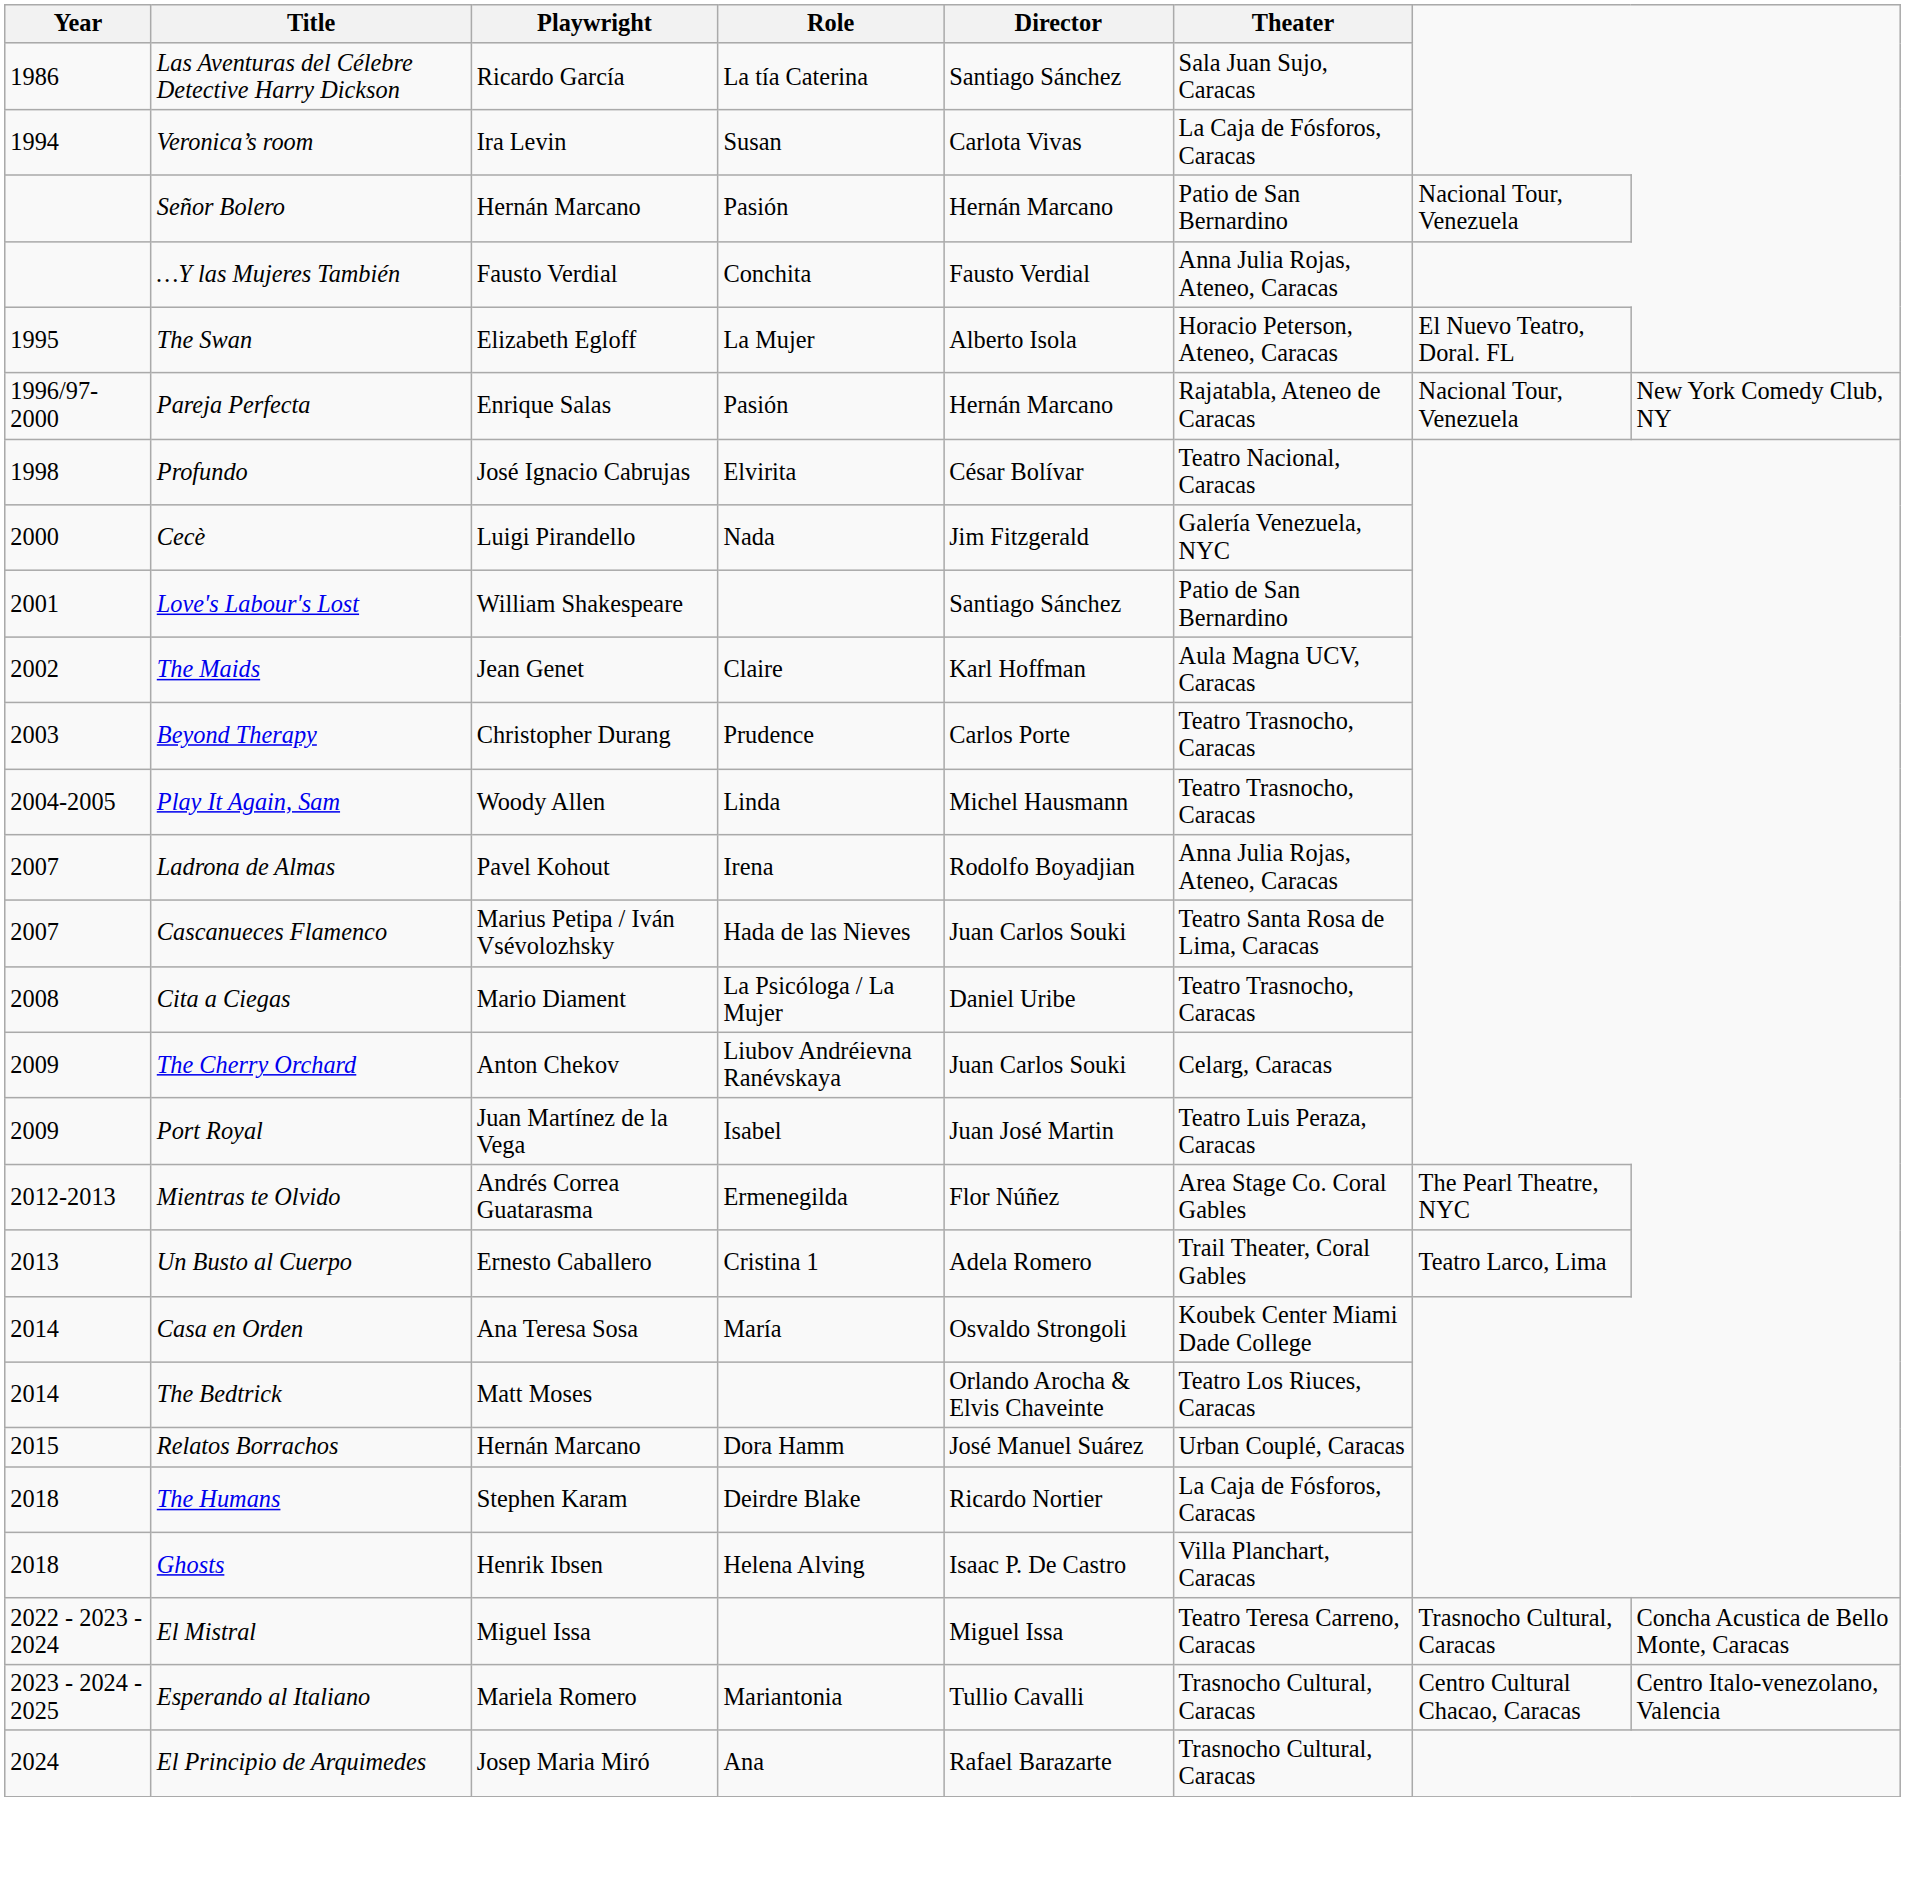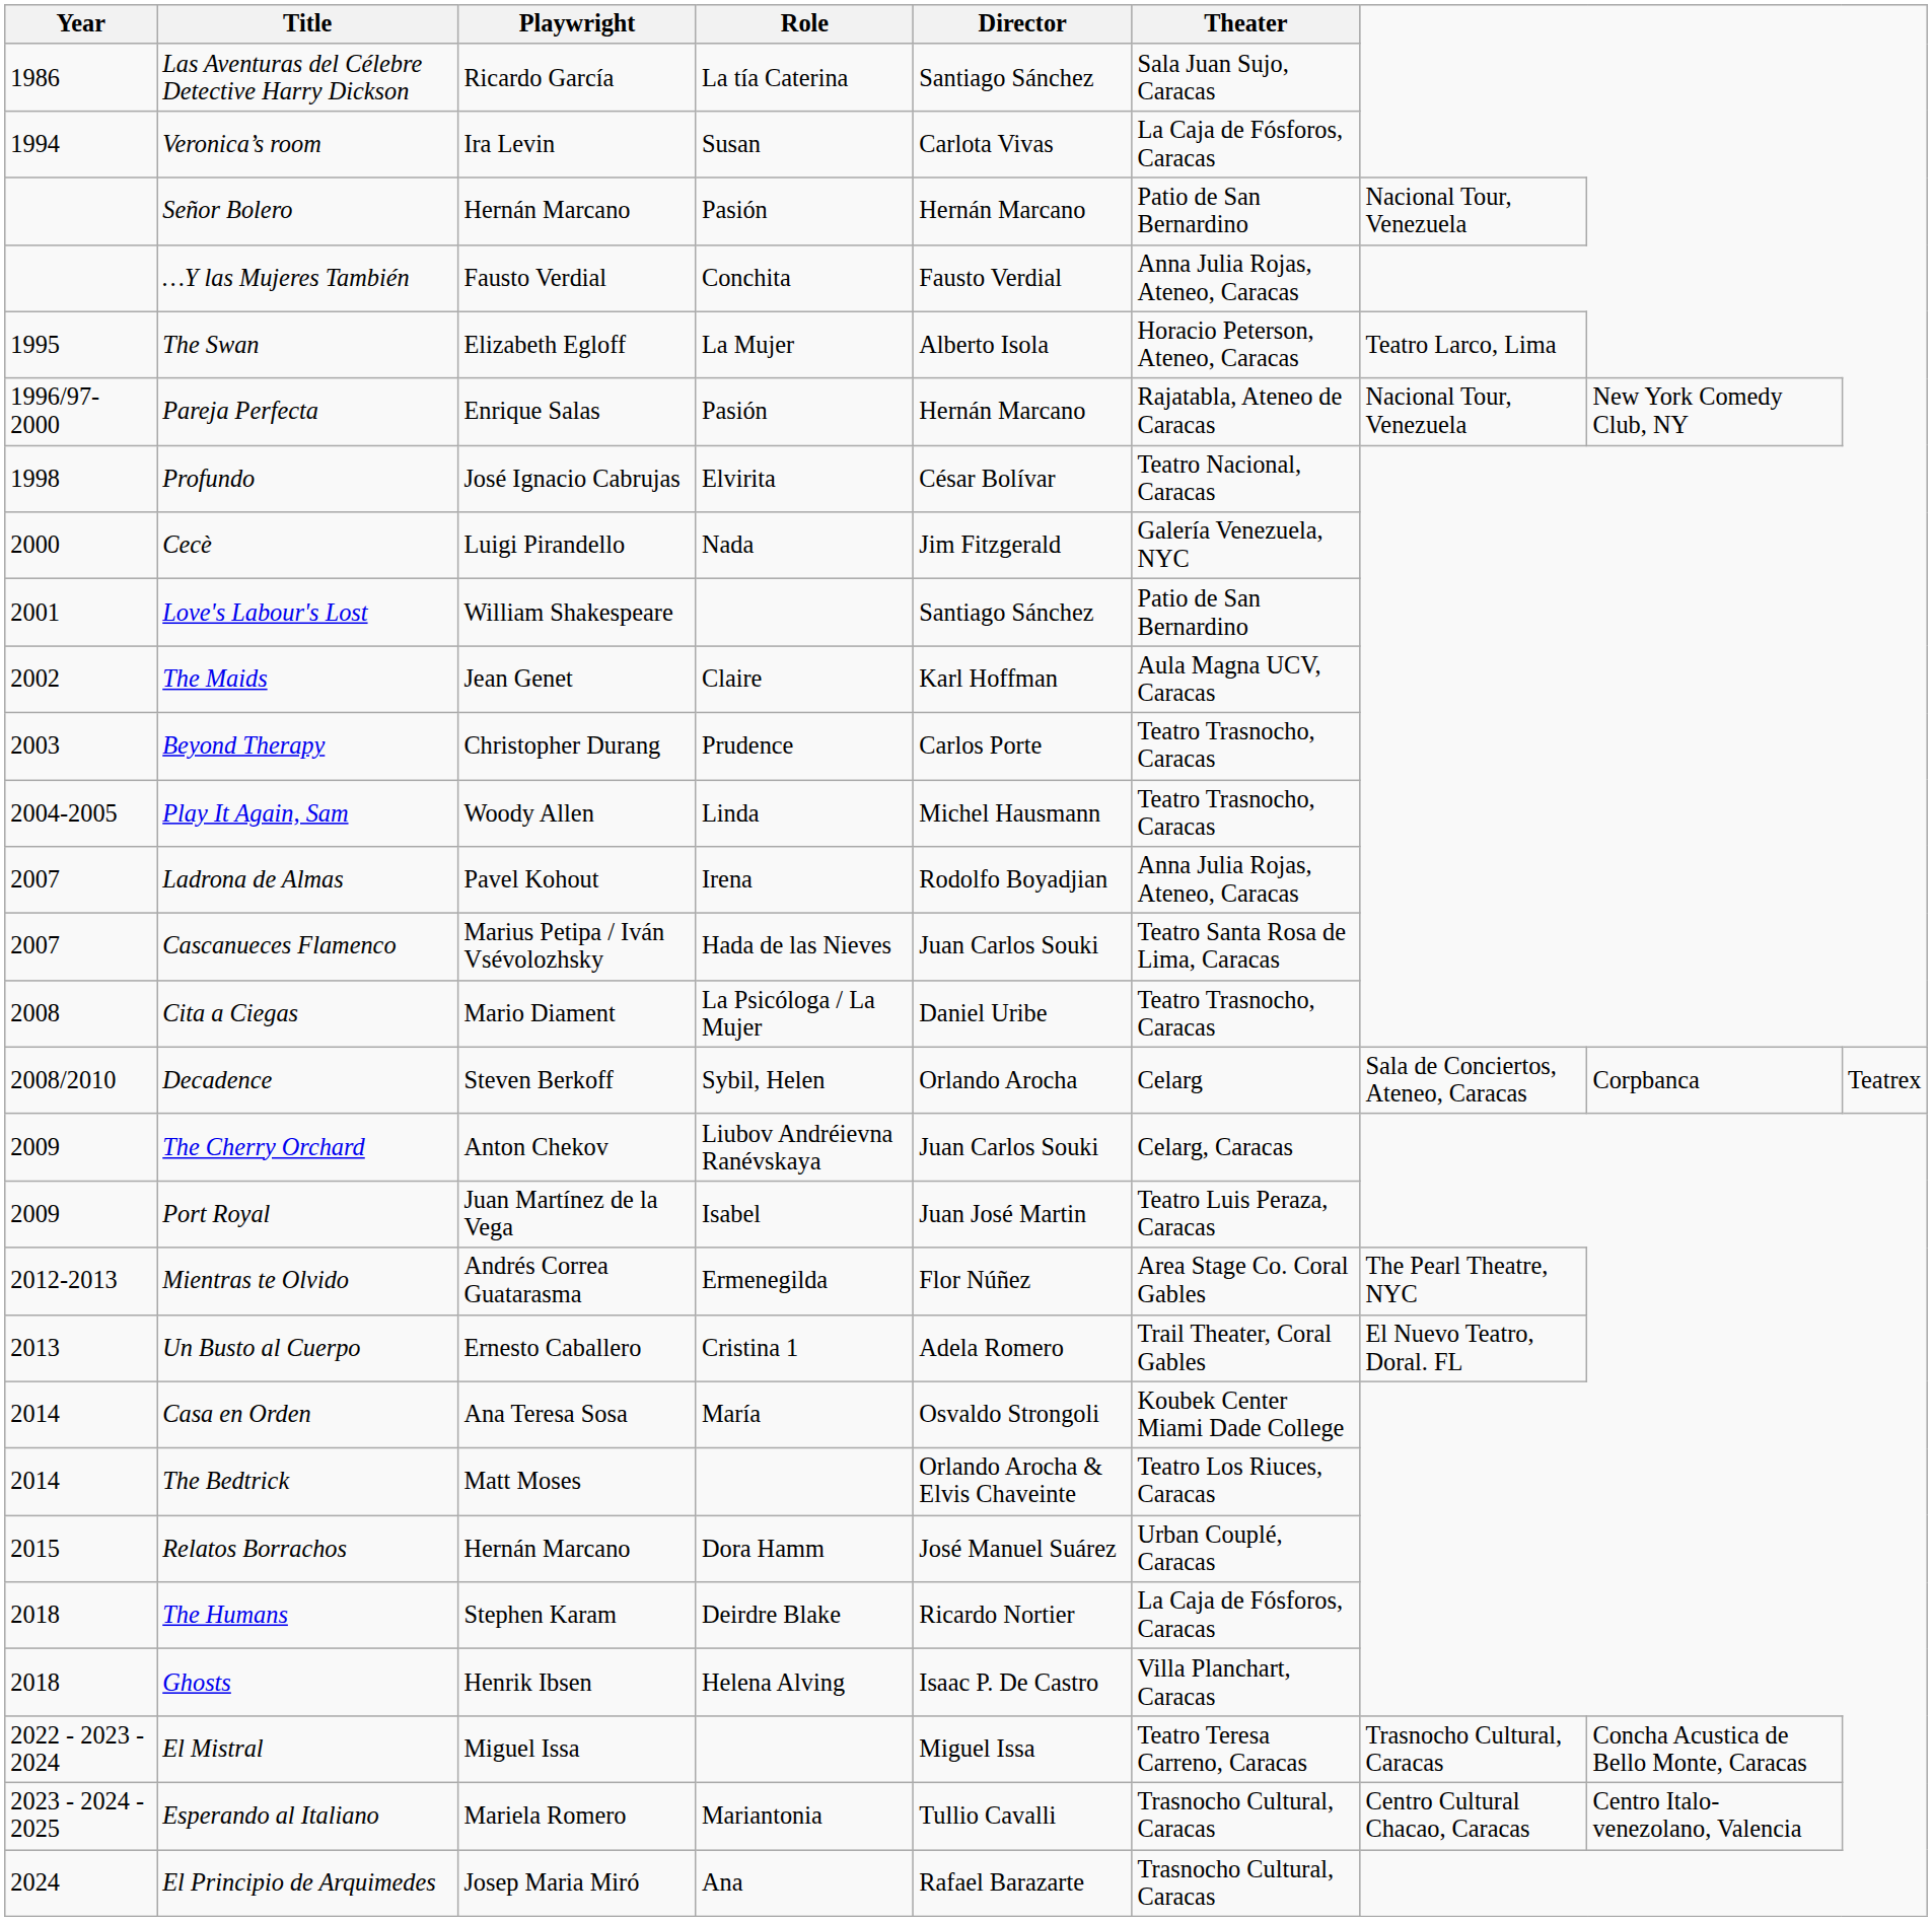 <table class="wikitable sortable">
 <tr>
 <th>Year</th>
 <th>Title</th>
 <th>Playwright</th>
 <th>Role</th>
 <th>Director</th>
 <th>Theater</th>
 </tr>
 <tr>
 <td>1986</td>
 <td><em>Las Aventuras del Célebre Detective Harry Dickson</em></td>
 <td>Ricardo García</td>
 <td>La tía Caterina</td>
 <td>Santiago Sánchez</td>
 <td>Sala Juan Sujo, Caracas</td>
 </tr>
 <tr>
 <td>1994</td>
 <td><em>Veronica’s room</em></td>
 <td>Ira Levin</td>
 <td>Susan</td>
 <td>Carlota Vivas</td>
 <td>La Caja de Fósforos, Caracas</td>
 </tr>
 <tr>
 <td></td>
 <td><em>Señor Bolero</em></td>
 <td>Hernán Marcano</td>
 <td>Pasión</td>
 <td>Hernán Marcano</td>
 <td>Patio de San Bernardino</td>
 <td>Nacional Tour, Venezuela</td>
 </tr>
 <tr>
 <td></td>
 <td><em>…Y las Mujeres También</em></td>
 <td>Fausto Verdial</td>
 <td>Conchita</td>
 <td>Fausto Verdial</td>
 <td>Anna Julia Rojas, Ateneo, Caracas</td>
 </tr>
 <tr>
 <td>1995</td>
 <td><em>The Swan</em></td>
 <td>Elizabeth Egloff</td>
 <td>La Mujer</td>
 <td>Alberto Isola</td>
 <td>Horacio Peterson, Ateneo, Caracas</td>
-<td>El Nuevo Teatro, Doral. FL</td>
+<td>Teatro Larco, Lima</td>
 </tr>
 <tr>
 <td>1996/97- 2000</td>
 <td><em>Pareja Perfecta</em></td>
 <td>Enrique Salas</td>
 <td>Pasión</td>
 <td>Hernán Marcano</td>
 <td>Rajatabla, Ateneo de Caracas</td>
 <td>Nacional Tour, Venezuela</td>
 <td>New York Comedy Club, NY</td>
 </tr>
 <tr>
 <td>1998</td>
 <td><em>Profundo</em></td>
 <td>José Ignacio Cabrujas</td>
 <td>Elvirita</td>
 <td>César Bolívar</td>
 <td>Teatro Nacional, Caracas</td>
 </tr>
 <tr>
 <td>2000</td>
 <td><em>Cecè</em></td>
 <td>Luigi Pirandello</td>
 <td>Nada</td>
 <td>Jim Fitzgerald</td>
 <td>Galería Venezuela, NYC</td>
 </tr>
 <tr>
 <td>2001</td>
 <td><em><a href='#'>Love's Labour's Lost</a></em></td>
 <td>William Shakespeare</td>
 <td></td>
 <td>Santiago Sánchez</td>
 <td>Patio de San Bernardino</td>
 </tr>
 <tr>
 <td>2002</td>
 <td><em><a href='#'>The Maids</a></em></td>
 <td>Jean Genet</td>
 <td>Claire</td>
 <td>Karl Hoffman</td>
 <td>Aula Magna UCV, Caracas</td>
 </tr>
 <tr>
 <td>2003</td>
 <td><em><a href='#'>Beyond Therapy</a></em></td>
 <td>Christopher Durang</td>
 <td>Prudence</td>
 <td>Carlos Porte</td>
 <td>Teatro Trasnocho, Caracas</td>
 </tr>
 <tr>
 <td>2004-2005</td>
 <td><em><a href='#'>Play It Again, Sam</a></em></td>
 <td>Woody Allen</td>
 <td>Linda</td>
 <td>Michel Hausmann</td>
 <td>Teatro Trasnocho, Caracas</td>
 </tr>
 <tr>
 <td>2007</td>
 <td><em>Ladrona de Almas</em></td>
 <td>Pavel Kohout</td>
 <td>Irena</td>
 <td>Rodolfo Boyadjian</td>
 <td>Anna Julia Rojas, Ateneo, Caracas</td>
 </tr>
 <tr>
 <td>2007</td>
 <td><em>Cascanueces Flamenco</em></td>
 <td>Marius Petipa / Iván Vsévolozhsky</td>
 <td>Hada de las Nieves</td>
 <td>Juan Carlos Souki</td>
 <td>Teatro Santa Rosa de Lima, Caracas</td>
 </tr>
 <tr>
 <td>2008</td>
 <td><em>Cita a Ciegas</em></td>
 <td>Mario Diament</td>
 <td>La Psicóloga / La Mujer</td>
 <td>Daniel Uribe</td>
 <td>Teatro Trasnocho, Caracas</td>
 </tr>
 <tr>
+<td>2008/2010</td>
+<td><em>Decadence</em></td>
+<td>Steven Berkoff</td>
+<td>Sybil, Helen</td>
+<td>Orlando Arocha</td>
+<td>Celarg</td>
+<td>Sala de Conciertos, Ateneo, Caracas</td>
+<td>Corpbanca</td>
+<td>Teatrex</td>
+</tr>
+<tr>
 <td>2009</td>
 <td><em><a href='#'>The Cherry Orchard</a></em></td>
 <td>Anton Chekov</td>
 <td>Liubov Andréievna Ranévskaya</td>
 <td>Juan Carlos Souki</td>
 <td>Celarg, Caracas</td>
 </tr>
 <tr>
 <td>2009</td>
 <td><em>Port Royal</em></td>
 <td>Juan Martínez de la Vega</td>
 <td>Isabel</td>
 <td>Juan José Martin</td>
 <td>Teatro Luis Peraza, Caracas</td>
 </tr>
 <tr>
 <td>2012-2013</td>
 <td><em>Mientras te Olvido</em></td>
 <td>Andrés Correa Guatarasma</td>
 <td>Ermenegilda</td>
 <td>Flor Núñez</td>
 <td>Area Stage Co. Coral Gables</td>
 <td>The Pearl Theatre, NYC</td>
 </tr>
 <tr>
 <td>2013</td>
 <td><em>Un Busto al Cuerpo</em></td>
 <td>Ernesto Caballero</td>
 <td>Cristina 1</td>
 <td>Adela Romero</td>
 <td>Trail Theater, Coral Gables</td>
-<td>Teatro Larco, Lima</td>
+<td>El Nuevo Teatro, Doral. FL</td>
 </tr>
 <tr>
 <td>2014</td>
 <td><em>Casa en Orden</em></td>
 <td>Ana Teresa Sosa</td>
 <td>María</td>
 <td>Osvaldo Strongoli</td>
 <td>Koubek Center Miami Dade College</td>
 </tr>
 <tr>
 <td>2014</td>
 <td><em>The Bedtrick</em></td>
 <td>Matt Moses</td>
 <td></td>
 <td>Orlando Arocha & Elvis Chaveinte</td>
 <td>Teatro Los Riuces, Caracas</td>
 </tr>
 <tr>
 <td>2015</td>
 <td><em>Relatos Borrachos</em></td>
 <td>Hernán Marcano</td>
 <td>Dora Hamm</td>
 <td>José Manuel Suárez</td>
 <td>Urban Couplé, Caracas</td>
 </tr>
 <tr>
 <td>2018</td>
 <td><em><a href='#'>The Humans</a></em></td>
 <td>Stephen Karam</td>
 <td>Deirdre Blake</td>
 <td>Ricardo Nortier</td>
 <td>La Caja de Fósforos, Caracas</td>
 </tr>
 <tr>
 <td>2018</td>
 <td><em><a href='#'>Ghosts</a></em></td>
 <td>Henrik Ibsen</td>
 <td>Helena Alving</td>
 <td>Isaac P. De Castro</td>
 <td>Villa Planchart, Caracas</td>
 </tr>
 <tr>
 <td>2022 - 2023 - 2024</td>
 <td><em>El Mistral</em></td>
 <td>Miguel Issa</td>
 <td></td>
 <td>Miguel Issa</td>
 <td>Teatro Teresa Carreno, Caracas</td>
 <td>Trasnocho Cultural, Caracas</td>
 <td>Concha Acustica de Bello Monte, Caracas</td>
 </tr>
 <tr>
 <td>2023 - 2024 - 2025</td>
 <td><em>Esperando al Italiano</em></td>
 <td>Mariela Romero</td>
 <td>Mariantonia</td>
 <td>Tullio Cavalli</td>
 <td>Trasnocho Cultural, Caracas</td>
 <td>Centro Cultural Chacao, Caracas</td>
 <td>Centro Italo-venezolano, Valencia</td>
 </tr>
 <tr>
 <td>2024</td>
 <td><em>El Principio de Arquimedes</em></td>
 <td>Josep Maria Miró</td>
 <td>Ana</td>
 <td>Rafael Barazarte</td>
 <td>Trasnocho Cultural, Caracas</td>
 </tr>
 <tr>
 </tr>
 </table>
